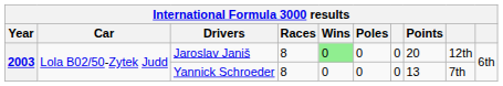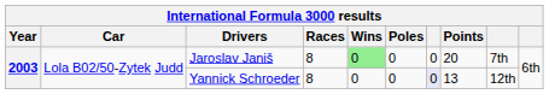 <table class="wikitable" style="font-size:95%">
 <tr>
 <th colspan=10><a href='#'>International Formula 3000</a> results</th>
 </tr>
 <tr>
 <th>Year</th>
 <th>Car</th>
 <th>Drivers</th>
 <th>Races</th>
 <th>Wins</th>
 <th>Poles</th>
 <th></th>
 <th>Points</th>
 <th></th>
 <th></th>
 </tr>
 <tr>
 <th rowspan=2><a href='#'>2003</a></th>
 <td rowspan=2><a href='#'>Lola B02/50</a>-<a href='#'>Zytek</a> <a href='#'>Judd</a></td>
 <td> <a href='#'>Jaroslav Janiš</a></td>
 <td>8</td>
 <td style="background: lightgreen;">0</td>
 <td>0</td>
 <td>0</td>
 <td>20</td>
-<td>12th</td>
+<td>7th</td>
 <td rowspan=2>6th</td>
 </tr>
 <tr>
 <td> <a href='#'>Yannick Schroeder</a></td>
 <td>8</td>
 <td>0</td>
 <td>0</td>
-<td>0</td>
+<td style="background: lavender;">0</td>
 <td>13</td>
-<td>7th</td>
+<td>12th</td>
 </tr>
 </table>
